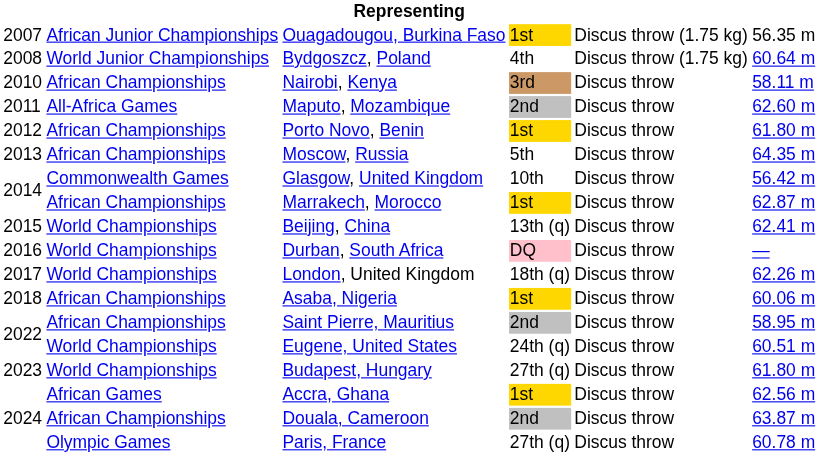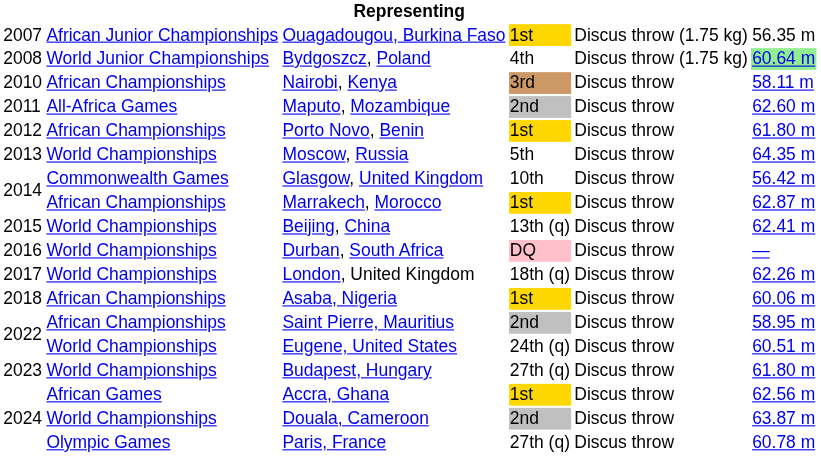 <table>
 <tr>
 <th colspan=6>Representing </th>
 </tr>
 <tr>
 <td>2007</td>
 <td><a href='#'>African Junior Championships</a></td>
 <td><a href='#'>Ouagadougou, Burkina Faso</a></td>
 <td bgcolor=gold>1st</td>
 <td>Discus throw (1.75 kg)</td>
 <td>56.35 m</td>
 </tr>
 <tr>
 <td>2008</td>
 <td><a href='#'>World Junior Championships</a></td>
 <td><a href='#'>Bydgoszcz</a>, <a href='#'>Poland</a></td>
 <td>4th</td>
 <td>Discus throw (1.75 kg)</td>
-<td><a href='#'>60.64 m</a></td>
+<td style="background: lightgreen;"><a href='#'>60.64 m</a></td>
 </tr>
 <tr>
 <td>2010</td>
 <td><a href='#'>African Championships</a></td>
 <td><a href='#'>Nairobi</a>, <a href='#'>Kenya</a></td>
 <td bgcolor=cc9966>3rd</td>
 <td>Discus throw</td>
 <td><a href='#'>58.11 m</a></td>
 </tr>
 <tr>
 <td>2011</td>
 <td><a href='#'>All-Africa Games</a></td>
 <td><a href='#'>Maputo</a>, <a href='#'>Mozambique</a></td>
 <td bgcolor=silver>2nd</td>
 <td>Discus throw</td>
 <td><a href='#'>62.60 m</a></td>
 </tr>
 <tr>
 <td>2012</td>
 <td><a href='#'>African Championships</a></td>
 <td><a href='#'>Porto Novo</a>, <a href='#'>Benin</a></td>
 <td bgcolor=gold>1st</td>
 <td>Discus throw</td>
 <td><a href='#'>61.80 m</a></td>
 </tr>
 <tr>
 <td>2013</td>
-<td><a href='#'>African Championships</a></td>
+<td><a href='#'>World Championships</a></td>
 <td><a href='#'>Moscow</a>, <a href='#'>Russia</a></td>
 <td>5th</td>
 <td>Discus throw</td>
 <td><a href='#'>64.35 m</a></td>
 </tr>
 <tr>
 <td rowspan=2>2014</td>
 <td><a href='#'>Commonwealth Games</a></td>
 <td><a href='#'>Glasgow</a>, <a href='#'>United Kingdom</a></td>
 <td>10th</td>
 <td>Discus throw</td>
 <td><a href='#'>56.42 m</a></td>
 </tr>
 <tr>
 <td><a href='#'>African Championships</a></td>
 <td><a href='#'>Marrakech</a>, <a href='#'>Morocco</a></td>
 <td bgcolor=gold>1st</td>
 <td>Discus throw</td>
 <td><a href='#'>62.87 m</a></td>
 </tr>
 <tr>
 <td>2015</td>
 <td><a href='#'>World Championships</a></td>
 <td><a href='#'>Beijing</a>, <a href='#'>China</a></td>
 <td>13th (q)</td>
 <td>Discus throw</td>
 <td><a href='#'>62.41 m</a></td>
 </tr>
 <tr>
 <td>2016</td>
 <td><a href='#'>World Championships</a></td>
 <td><a href='#'>Durban</a>, <a href='#'>South Africa</a></td>
 <td bgcolor=pink>DQ</td>
 <td>Discus throw</td>
 <td><a href='#'>—</a></td>
 </tr>
 <tr>
 <td>2017</td>
 <td><a href='#'>World Championships</a></td>
 <td><a href='#'>London</a>, United Kingdom</td>
 <td>18th (q)</td>
 <td>Discus throw</td>
 <td><a href='#'>62.26 m</a></td>
 </tr>
 <tr>
 <td>2018</td>
 <td><a href='#'>African Championships</a></td>
 <td><a href='#'>Asaba, Nigeria</a></td>
 <td bgcolor=gold>1st</td>
 <td>Discus throw</td>
 <td><a href='#'>60.06 m</a></td>
 </tr>
 <tr>
 <td rowspan=2>2022</td>
 <td><a href='#'>African Championships</a></td>
 <td><a href='#'>Saint Pierre, Mauritius</a></td>
 <td bgcolor=silver>2nd</td>
 <td>Discus throw</td>
 <td><a href='#'>58.95 m</a></td>
 </tr>
 <tr>
 <td><a href='#'>World Championships</a></td>
 <td><a href='#'>Eugene, United States</a></td>
 <td>24th (q)</td>
 <td>Discus throw</td>
 <td><a href='#'>60.51 m</a></td>
 </tr>
 <tr>
 <td>2023</td>
 <td><a href='#'>World Championships</a></td>
 <td><a href='#'>Budapest, Hungary</a></td>
 <td>27th (q)</td>
 <td>Discus throw</td>
 <td><a href='#'>61.80 m</a></td>
 </tr>
 <tr>
 <td rowspan=3>2024</td>
 <td><a href='#'>African Games</a></td>
 <td><a href='#'>Accra, Ghana</a></td>
 <td bgcolor=gold>1st</td>
 <td>Discus throw</td>
 <td><a href='#'>62.56 m</a></td>
 </tr>
 <tr>
-<td><a href='#'>African Championships</a></td>
+<td><a href='#'>World Championships</a></td>
 <td><a href='#'>Douala, Cameroon</a></td>
 <td bgcolor=silver>2nd</td>
 <td>Discus throw</td>
 <td><a href='#'>63.87 m</a></td>
 </tr>
 <tr>
 <td><a href='#'>Olympic Games</a></td>
 <td><a href='#'>Paris, France</a></td>
 <td>27th (q)</td>
 <td>Discus throw</td>
 <td><a href='#'>60.78 m</a></td>
 </tr>
 </table>
